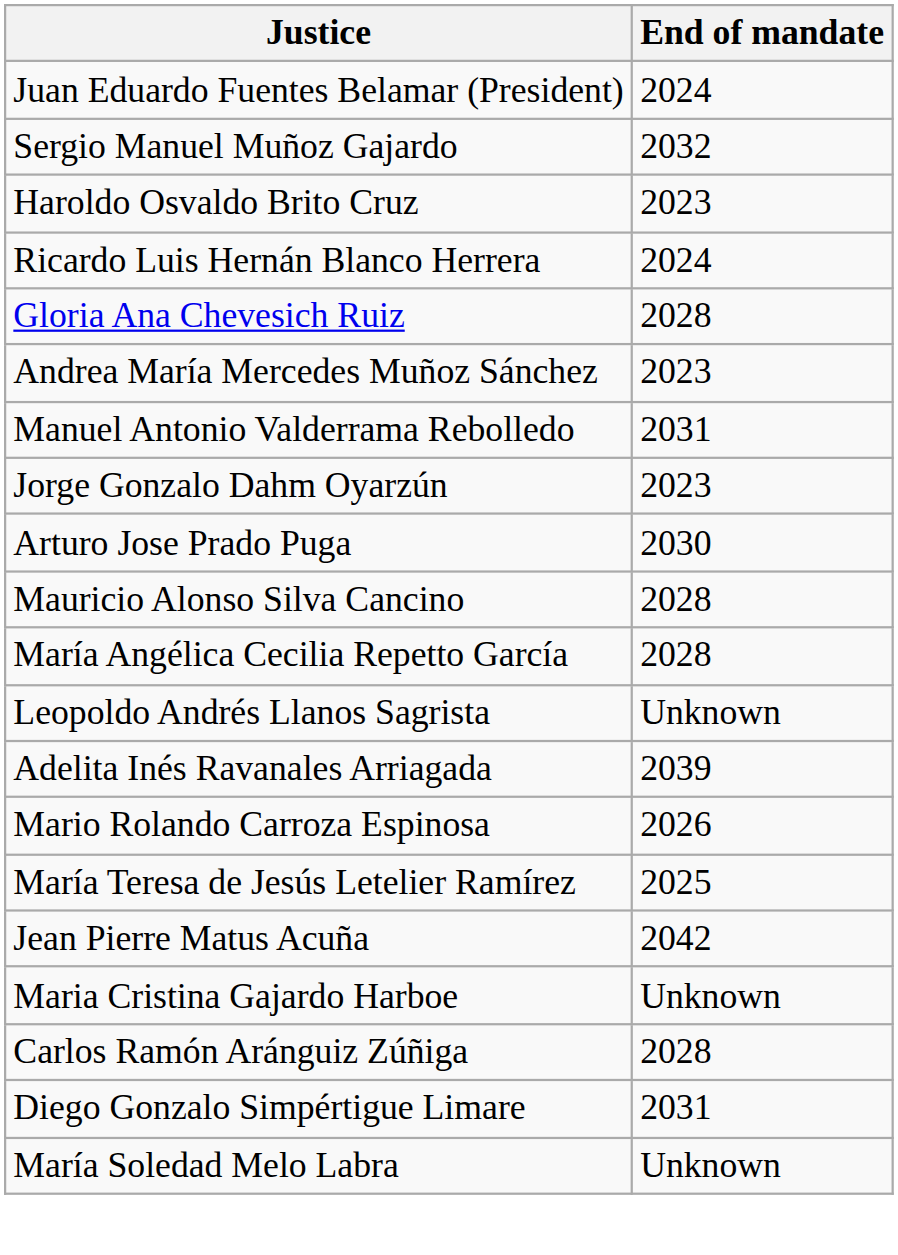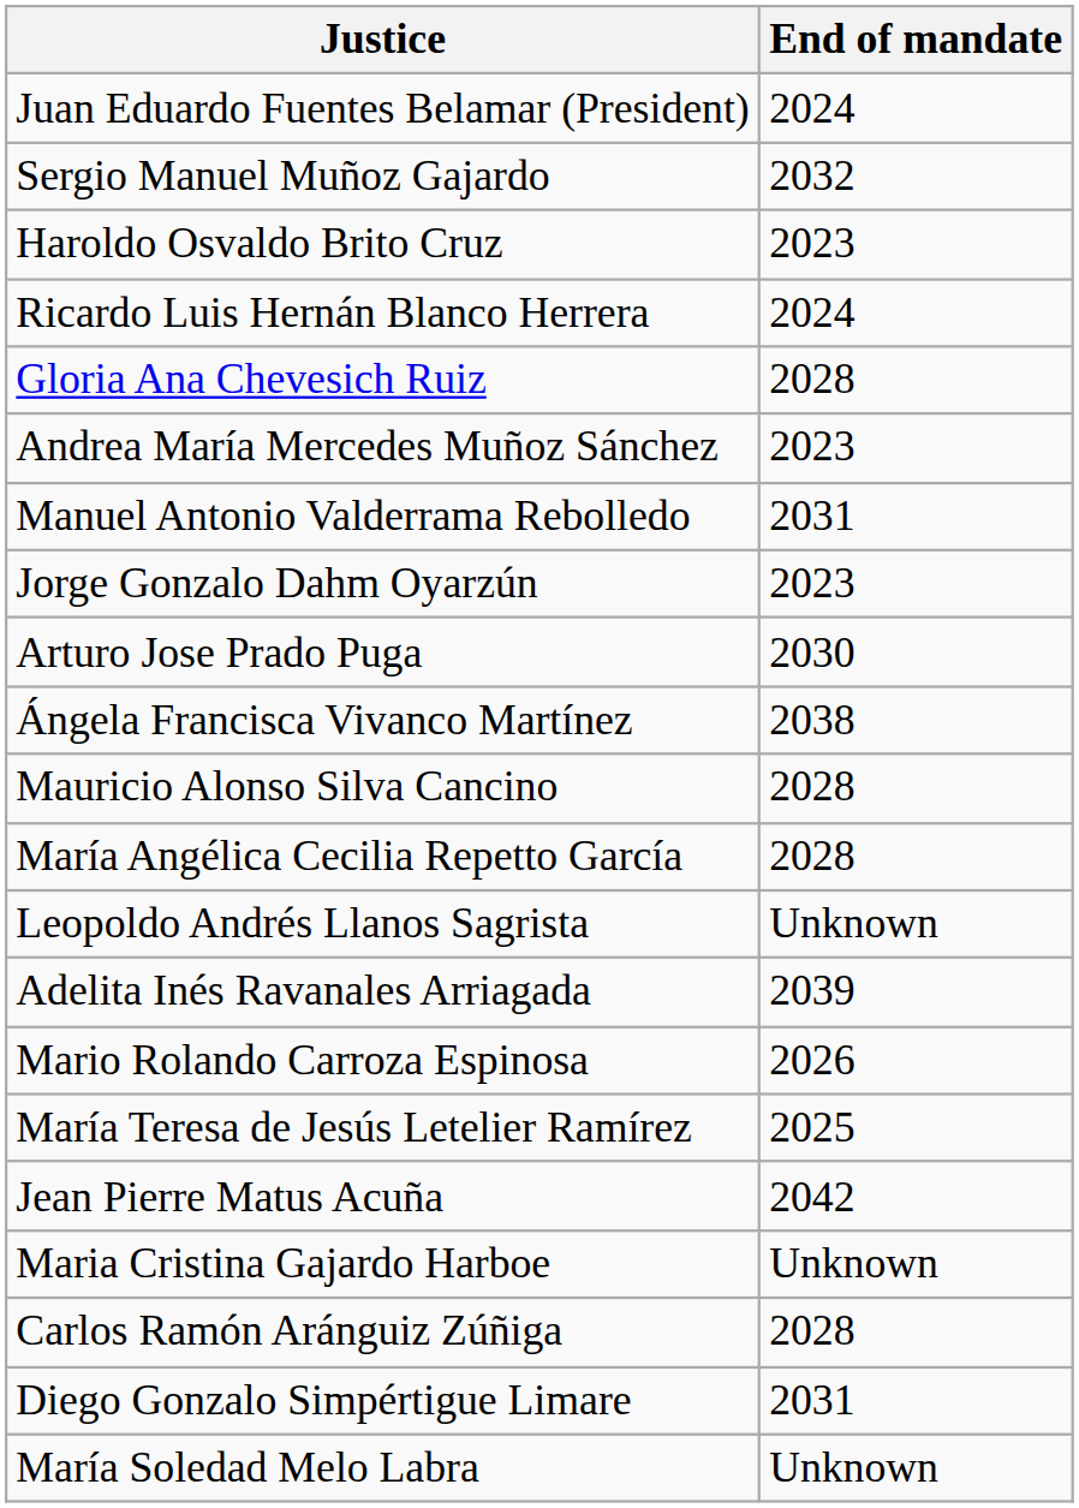 <table class="wikitable sortable">
 <tr>
 <th>Justice</th>
 <th>End of mandate</th>
 </tr>
 <tr>
 <td>Juan Eduardo Fuentes Belamar (President)</td>
 <td>2024</td>
 </tr>
 <tr>
 <td>Sergio Manuel Muñoz Gajardo</td>
 <td>2032</td>
 </tr>
 <tr>
 <td>Haroldo Osvaldo Brito Cruz</td>
 <td>2023</td>
 </tr>
 <tr>
 <td>Ricardo Luis Hernán Blanco Herrera</td>
 <td>2024</td>
 </tr>
 <tr>
 <td><a href='#'>Gloria Ana Chevesich Ruiz</a></td>
 <td>2028</td>
 </tr>
 <tr>
 <td>Andrea María Mercedes Muñoz Sánchez</td>
 <td>2023</td>
 </tr>
 <tr>
 <td>Manuel Antonio Valderrama Rebolledo</td>
 <td>2031</td>
 </tr>
 <tr>
 <td>Jorge Gonzalo Dahm Oyarzún</td>
 <td>2023</td>
 </tr>
 <tr>
 <td>Arturo Jose Prado Puga</td>
 <td>2030</td>
+</tr>
+<tr>
+<td>Ángela Francisca Vivanco Martínez</td>
+<td>2038</td>
 </tr>
 <tr>
 <td>Mauricio Alonso Silva Cancino</td>
 <td>2028</td>
 </tr>
 <tr>
 <td>María Angélica Cecilia Repetto García</td>
 <td>2028</td>
 </tr>
 <tr>
 <td>Leopoldo Andrés Llanos Sagrista</td>
 <td>Unknown</td>
 </tr>
 <tr>
 <td>Adelita Inés Ravanales Arriagada</td>
 <td>2039</td>
 </tr>
 <tr>
 <td>Mario Rolando Carroza Espinosa</td>
 <td>2026</td>
 </tr>
 <tr>
 <td>María Teresa de Jesús Letelier Ramírez</td>
 <td>2025</td>
 </tr>
 <tr>
 <td>Jean Pierre Matus Acuña</td>
 <td>2042</td>
 </tr>
 <tr>
 <td>Maria Cristina Gajardo Harboe</td>
 <td>Unknown</td>
 </tr>
 <tr>
 <td>Carlos Ramón Aránguiz Zúñiga</td>
 <td>2028</td>
 </tr>
 <tr>
 <td>Diego Gonzalo Simpértigue Limare</td>
 <td>2031</td>
 </tr>
 <tr>
 <td>María Soledad Melo Labra</td>
 <td>Unknown</td>
 </tr>
 </table>
